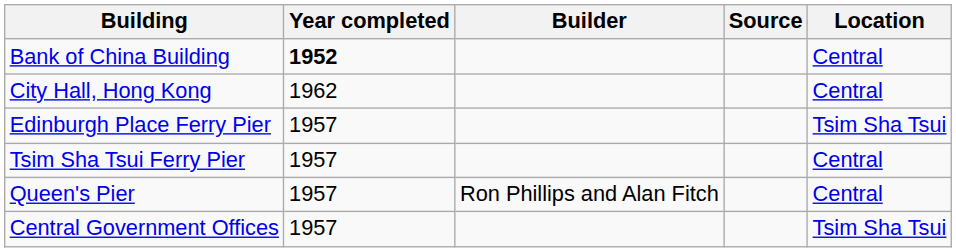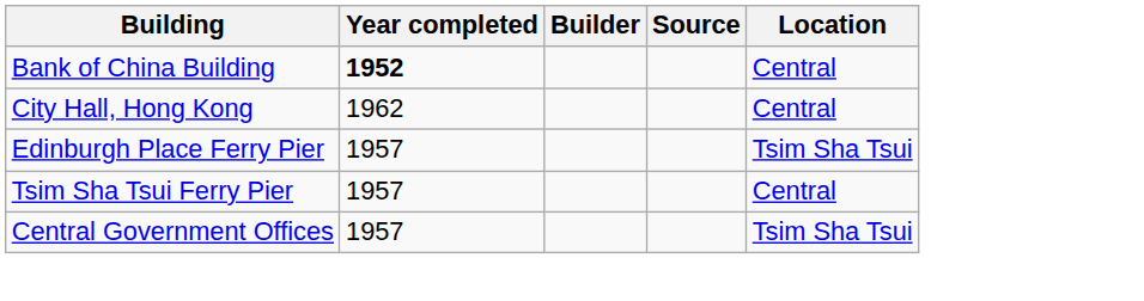 <table class="wikitable">
 <tr>
 <th>Building</th>
 <th>Year completed</th>
 <th>Builder</th>
 <th>Source</th>
 <th>Location</th>
 </tr>
 <tr>
 <td><a href='#'>Bank of China Building</a></td>
 <td><strong>1952</strong></td>
 <td></td>
 <td></td>
 <td><a href='#'>Central</a></td>
 </tr>
 <tr>
 <td><a href='#'>City Hall, Hong Kong</a></td>
 <td>1962</td>
 <td></td>
 <td></td>
 <td><a href='#'>Central</a></td>
 </tr>
 <tr>
 <td><a href='#'>Edinburgh Place Ferry Pier</a></td>
 <td>1957</td>
 <td></td>
 <td></td>
 <td><a href='#'>Tsim Sha Tsui</a></td>
 </tr>
 <tr>
 <td><a href='#'>Tsim Sha Tsui Ferry Pier</a></td>
 <td>1957</td>
 <td></td>
 <td></td>
 <td><a href='#'>Central</a></td>
 </tr>
 <tr>
-<td><a href='#'>Queen's Pier</a></td>
-<td>1957</td>
-<td>Ron Phillips and Alan Fitch</td>
-<td></td>
-<td><a href='#'>Central</a></td>
-</tr>
-<tr>
 <td><a href='#'>Central Government Offices</a></td>
 <td>1957</td>
 <td></td>
 <td></td>
 <td><a href='#'>Tsim Sha Tsui</a></td>
 </tr>
 </table>
